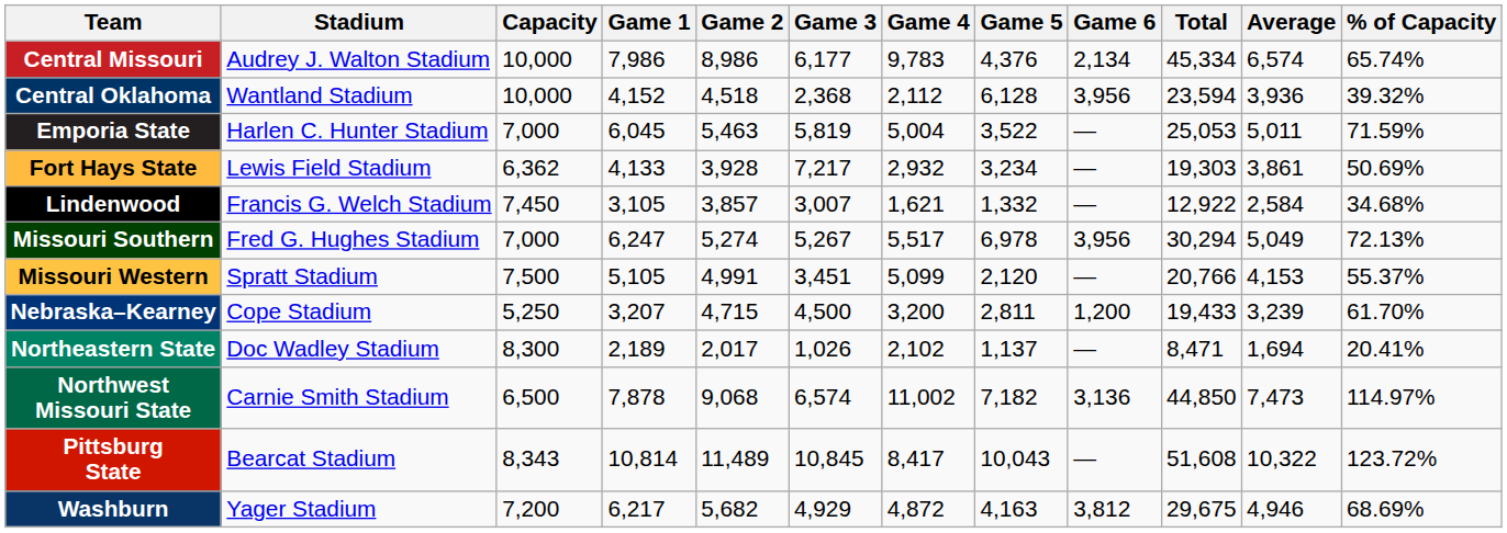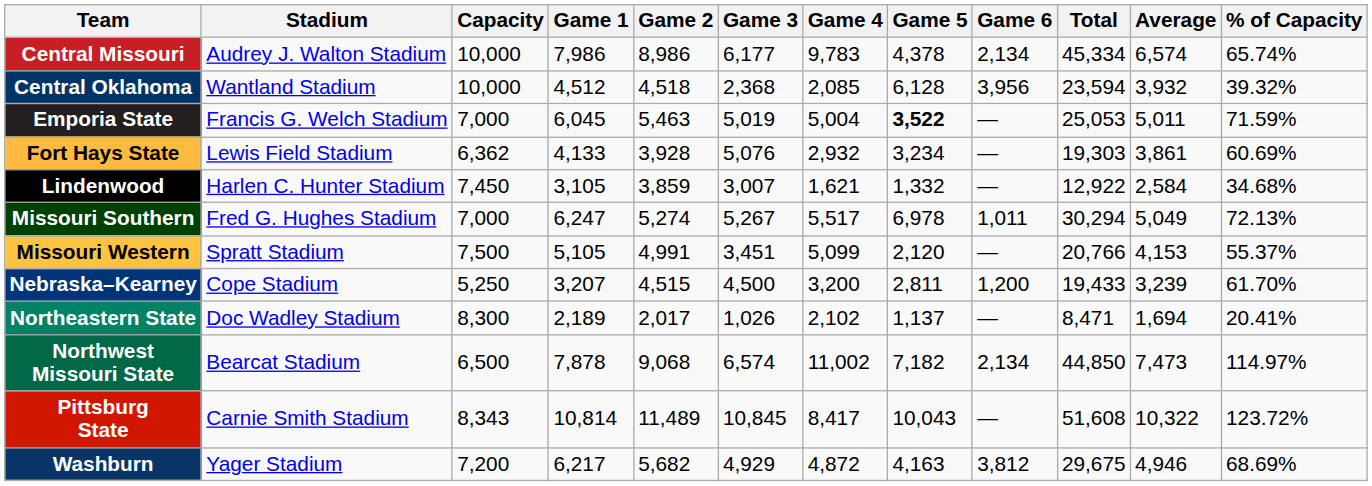 <table class="wikitable sortable">
 <tr>
 <th>Team</th>
 <th>Stadium</th>
 <th>Capacity</th>
 <th>Game 1</th>
 <th>Game 2</th>
 <th>Game 3</th>
 <th>Game 4</th>
 <th>Game 5</th>
 <th>Game 6</th>
 <th>Total</th>
 <th>Average</th>
 <th>% of Capacity</th>
 </tr>
 <tr>
 <th style="background:#C81F25; color:white;">Central Missouri</th>
 <td><a href='#'>Audrey J. Walton Stadium</a></td>
 <td>10,000</td>
 <td>7,986</td>
 <td>8,986</td>
 <td>6,177</td>
 <td>9,783</td>
-<td>4,376</td>
+<td>4,378</td>
 <td>2,134</td>
 <td>45,334</td>
 <td>6,574</td>
 <td>65.74%</td>
 </tr>
 <tr>
 <th style="background:#003366; color:#FFFFFF;">Central Oklahoma</th>
 <td><a href='#'>Wantland Stadium</a></td>
 <td>10,000</td>
-<td>4,152</td>
+<td>4,512</td>
 <td>4,518</td>
 <td>2,368</td>
-<td>2,112</td>
+<td>2,085</td>
 <td>6,128</td>
 <td>3,956</td>
 <td>23,594</td>
-<td>3,936</td>
+<td>3,932</td>
 <td>39.32%</td>
 </tr>
 <tr>
 <th style="background:#231F20; color:white;">Emporia State</th>
-<td><a href='#'>Harlen C. Hunter Stadium</a></td>
+<td><a href='#'>Francis G. Welch Stadium</a></td>
 <td>7,000</td>
 <td>6,045</td>
 <td>5,463</td>
-<td>5,819</td>
+<td>5,019</td>
 <td>5,004</td>
-<td>3,522</td>
+<td><strong>3,522</strong></td>
 <td>—</td>
 <td>25,053</td>
 <td>5,011</td>
 <td>71.59%</td>
 </tr>
 <tr>
 <th style="background:#FFBB40; color:black;">Fort Hays State</th>
 <td><a href='#'>Lewis Field Stadium</a></td>
 <td>6,362</td>
 <td>4,133</td>
 <td>3,928</td>
-<td>7,217</td>
+<td>5,076</td>
 <td>2,932</td>
 <td>3,234</td>
 <td>—</td>
 <td>19,303</td>
 <td>3,861</td>
-<td>50.69%</td>
+<td>60.69%</td>
 </tr>
 <tr>
 <th style="background:black; color:white;">Lindenwood</th>
-<td><a href='#'>Francis G. Welch Stadium</a></td>
+<td><a href='#'>Harlen C. Hunter Stadium</a></td>
 <td>7,450</td>
 <td>3,105</td>
-<td>3,857</td>
+<td>3,859</td>
 <td>3,007</td>
 <td>1,621</td>
 <td>1,332</td>
 <td>—</td>
 <td>12,922</td>
 <td>2,584</td>
 <td>34.68%</td>
 </tr>
 <tr>
 <th style="background:#004000; color:white;">Missouri Southern</th>
 <td><a href='#'>Fred G. Hughes Stadium</a></td>
 <td>7,000</td>
 <td>6,247</td>
 <td>5,274</td>
 <td>5,267</td>
 <td>5,517</td>
 <td>6,978</td>
-<td>3,956</td>
+<td>1,011</td>
 <td>30,294</td>
 <td>5,049</td>
 <td>72.13%</td>
 </tr>
 <tr>
 <th style="background:#FFC342; color:black;">Missouri Western</th>
 <td><a href='#'>Spratt Stadium</a></td>
 <td>7,500</td>
 <td>5,105</td>
 <td>4,991</td>
 <td>3,451</td>
 <td>5,099</td>
 <td>2,120</td>
 <td>—</td>
 <td>20,766</td>
 <td>4,153</td>
 <td>55.37%</td>
 </tr>
 <tr>
 <th style="background:#003478; color:white;">Nebraska–Kearney</th>
 <td><a href='#'>Cope Stadium</a></td>
 <td>5,250</td>
 <td>3,207</td>
-<td>4,715</td>
+<td>4,515</td>
 <td>4,500</td>
 <td>3,200</td>
 <td>2,811</td>
 <td>1,200</td>
 <td>19,433</td>
 <td>3,239</td>
 <td>61.70%</td>
 </tr>
 <tr>
 <th style="background:#008265; color:#FFFFFF;">Northeastern State</th>
 <td><a href='#'>Doc Wadley Stadium</a></td>
 <td>8,300</td>
 <td>2,189</td>
 <td>2,017</td>
 <td>1,026</td>
 <td>2,102</td>
 <td>1,137</td>
 <td>—</td>
 <td>8,471</td>
 <td>1,694</td>
 <td>20.41%</td>
 </tr>
 <tr>
 <th style="background:#006747; color:#FFFFFF;">Northwest<br>Missouri State</th>
-<td><a href='#'>Carnie Smith Stadium</a></td>
+<td><a href='#'>Bearcat Stadium</a></td>
 <td>6,500</td>
 <td>7,878</td>
 <td>9,068</td>
 <td>6,574</td>
 <td>11,002</td>
 <td>7,182</td>
-<td>3,136</td>
+<td>2,134</td>
 <td>44,850</td>
 <td>7,473</td>
 <td>114.97%</td>
 </tr>
 <tr>
 <th style="background:#D11600; color:white;">Pittsburg<br>State</th>
-<td><a href='#'>Bearcat Stadium</a></td>
+<td><a href='#'>Carnie Smith Stadium</a></td>
 <td>8,343</td>
 <td>10,814</td>
 <td>11,489</td>
 <td>10,845</td>
 <td>8,417</td>
 <td>10,043</td>
 <td>—</td>
 <td>51,608</td>
 <td>10,322</td>
 <td>123.72%</td>
 </tr>
 <tr>
 <th style="background:#083566; color:#FFFFFF;">Washburn</th>
 <td><a href='#'>Yager Stadium</a></td>
 <td>7,200</td>
 <td>6,217</td>
 <td>5,682</td>
 <td>4,929</td>
 <td>4,872</td>
 <td>4,163</td>
 <td>3,812</td>
 <td>29,675</td>
 <td>4,946</td>
 <td>68.69%</td>
 </tr>
 </table>
